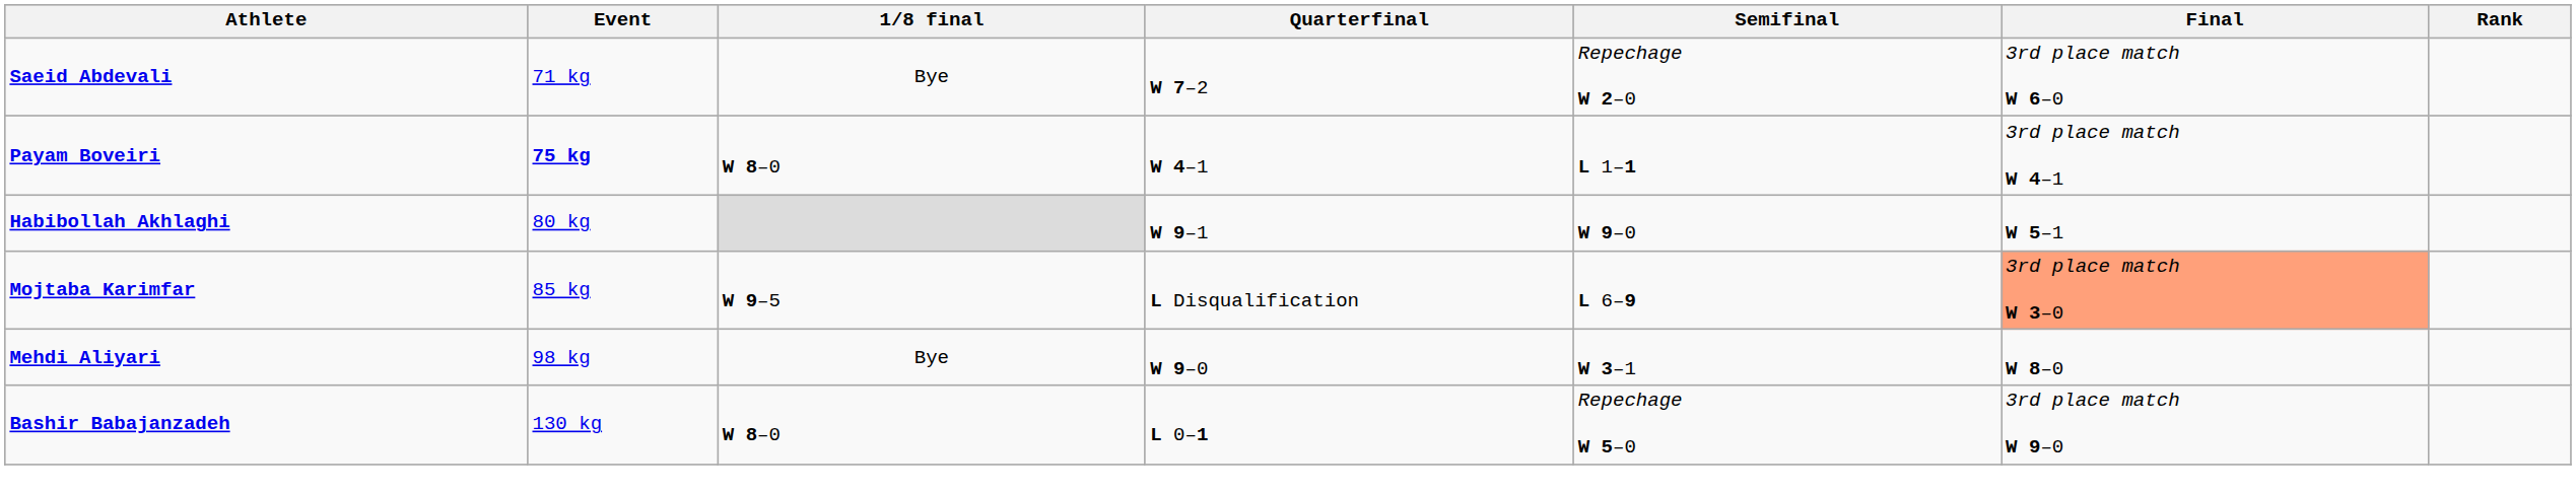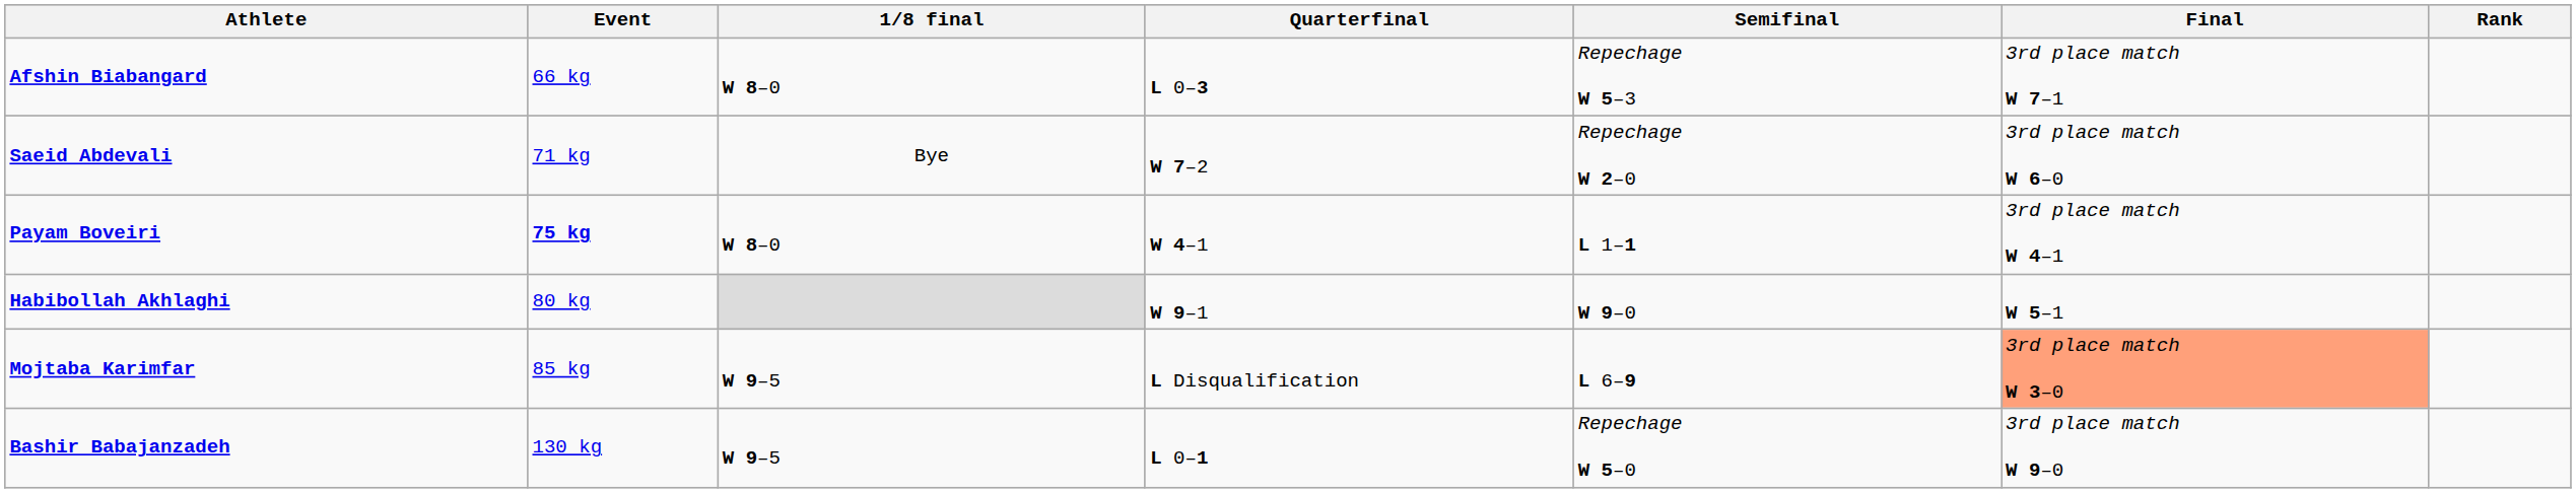 <table class="wikitable" width="98%" style="text-align:left; font-size:90%">
 <tr>
 <th width="11%">Athlete</th>
 <th width="4%">Event</th>
 <th width="9%">1/8 final</th>
 <th width="9%">Quarterfinal</th>
 <th width="9%">Semifinal</th>
 <th width="9%">Final</th>
 <th width="3%">Rank</th>
+</tr>
+<tr>
+<td><strong><a href='#'>Afshin Biabangard</a></strong></td>
+<td><a href='#'>66 kg</a></td>
+<td><br><strong>W</strong> <strong>8</strong>–0</td>
+<td><br><strong>L</strong> 0–<strong>3</strong></td>
+<td><em>Repechage</em><br><br><strong>W</strong> <strong>5</strong>–3</td>
+<td><em>3rd place match</em><br><br><strong>W</strong> <strong>7</strong>–1</td>
+<td align=center></td>
 </tr>
 <tr>
 <td><strong><a href='#'>Saeid Abdevali</a></strong></td>
 <td><a href='#'>71 kg</a></td>
 <td align=center>Bye</td>
 <td><br><strong>W</strong> <strong>7</strong>–2</td>
 <td><em>Repechage</em><br><br><strong>W</strong> <strong>2</strong>–0</td>
 <td><em>3rd place match</em><br><br><strong>W</strong> <strong>6</strong>–0</td>
 <td align=center></td>
 </tr>
 <tr>
 <td><strong><a href='#'>Payam Boveiri</a></strong></td>
 <td><strong><a href='#'>75 kg</a></strong></td>
 <td><br><strong>W</strong> <strong>8</strong>–0</td>
 <td><br><strong>W</strong> <strong>4</strong>–1</td>
 <td><br><strong>L</strong> 1–<strong>1</strong></td>
 <td><em>3rd place match</em><br><br><strong>W</strong> <strong>4</strong>–1</td>
 <td align=center></td>
 </tr>
 <tr>
 <td><strong><a href='#'>Habibollah Akhlaghi</a></strong></td>
 <td><a href='#'>80 kg</a></td>
 <td bgcolor=#DCDCDC></td>
 <td><br><strong>W</strong> <strong>9</strong>–1</td>
 <td><br><strong>W</strong> <strong>9</strong>–0</td>
 <td><br><strong>W</strong> <strong>5</strong>–1</td>
 <td align=center></td>
 </tr>
 <tr>
 <td><strong><a href='#'>Mojtaba Karimfar</a></strong></td>
 <td><a href='#'>85 kg</a></td>
 <td><br><strong>W</strong> <strong>9</strong>–5</td>
 <td><br><strong>L</strong> Disqualification</td>
 <td><br><strong>L</strong> 6–<strong>9</strong></td>
 <td style="background: lightsalmon;"><em>3rd place match</em><br><br><strong>W</strong> <strong>3</strong>–0</td>
 <td align=center></td>
 </tr>
 <tr>
-<td><strong><a href='#'>Mehdi Aliyari</a></strong></td>
-<td><a href='#'>98 kg</a></td>
-<td align=center>Bye</td>
-<td><br><strong>W</strong> <strong>9</strong>–0</td>
-<td><br><strong>W</strong> <strong>3</strong>–1</td>
-<td><br><strong>W</strong> <strong>8</strong>–0</td>
-<td align=center></td>
-</tr>
-<tr>
 <td><strong><a href='#'>Bashir Babajanzadeh</a></strong></td>
 <td><a href='#'>130 kg</a></td>
-<td><br><strong>W</strong> <strong>8</strong>–0</td>
+<td><br><strong>W</strong> <strong>9</strong>–5</td>
 <td><br><strong>L</strong> 0–<strong>1</strong></td>
 <td><em>Repechage</em><br><br><strong>W</strong> <strong>5</strong>–0</td>
 <td><em>3rd place match</em><br><br><strong>W</strong> <strong>9</strong>–0</td>
 <td align=center></td>
 </tr>
 </table>
